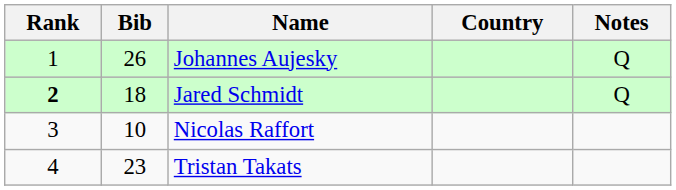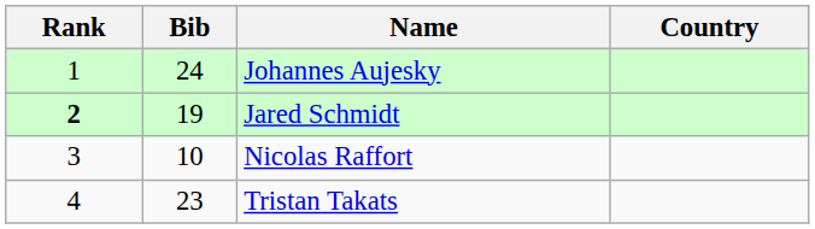 <table class="wikitable" style="text-align:center; width:470px">
 <tr>
 <th>Rank</th>
 <th>Bib</th>
 <th>Name</th>
 <th>Country</th>
-<th>Notes</th>
 </tr>
 <tr bgcolor=ccffcc>
 <td>1</td>
-<td>26</td>
+<td>24</td>
 <td align=left><a href='#'>Johannes Aujesky</a></td>
 <td align=left></td>
-<td>Q</td>
 </tr>
 <tr bgcolor=ccffcc>
 <td><strong>2</strong></td>
-<td>18</td>
+<td>19</td>
 <td align=left><a href='#'>Jared Schmidt</a></td>
 <td align=left></td>
-<td>Q</td>
 </tr>
 <tr>
 <td>3</td>
 <td>10</td>
 <td align=left><a href='#'>Nicolas Raffort</a></td>
 <td align=left></td>
-<td></td>
 </tr>
 <tr>
 <td>4</td>
 <td>23</td>
 <td align=left><a href='#'>Tristan Takats</a></td>
 <td align=left></td>
-<td></td>
 </tr>
 </table>
